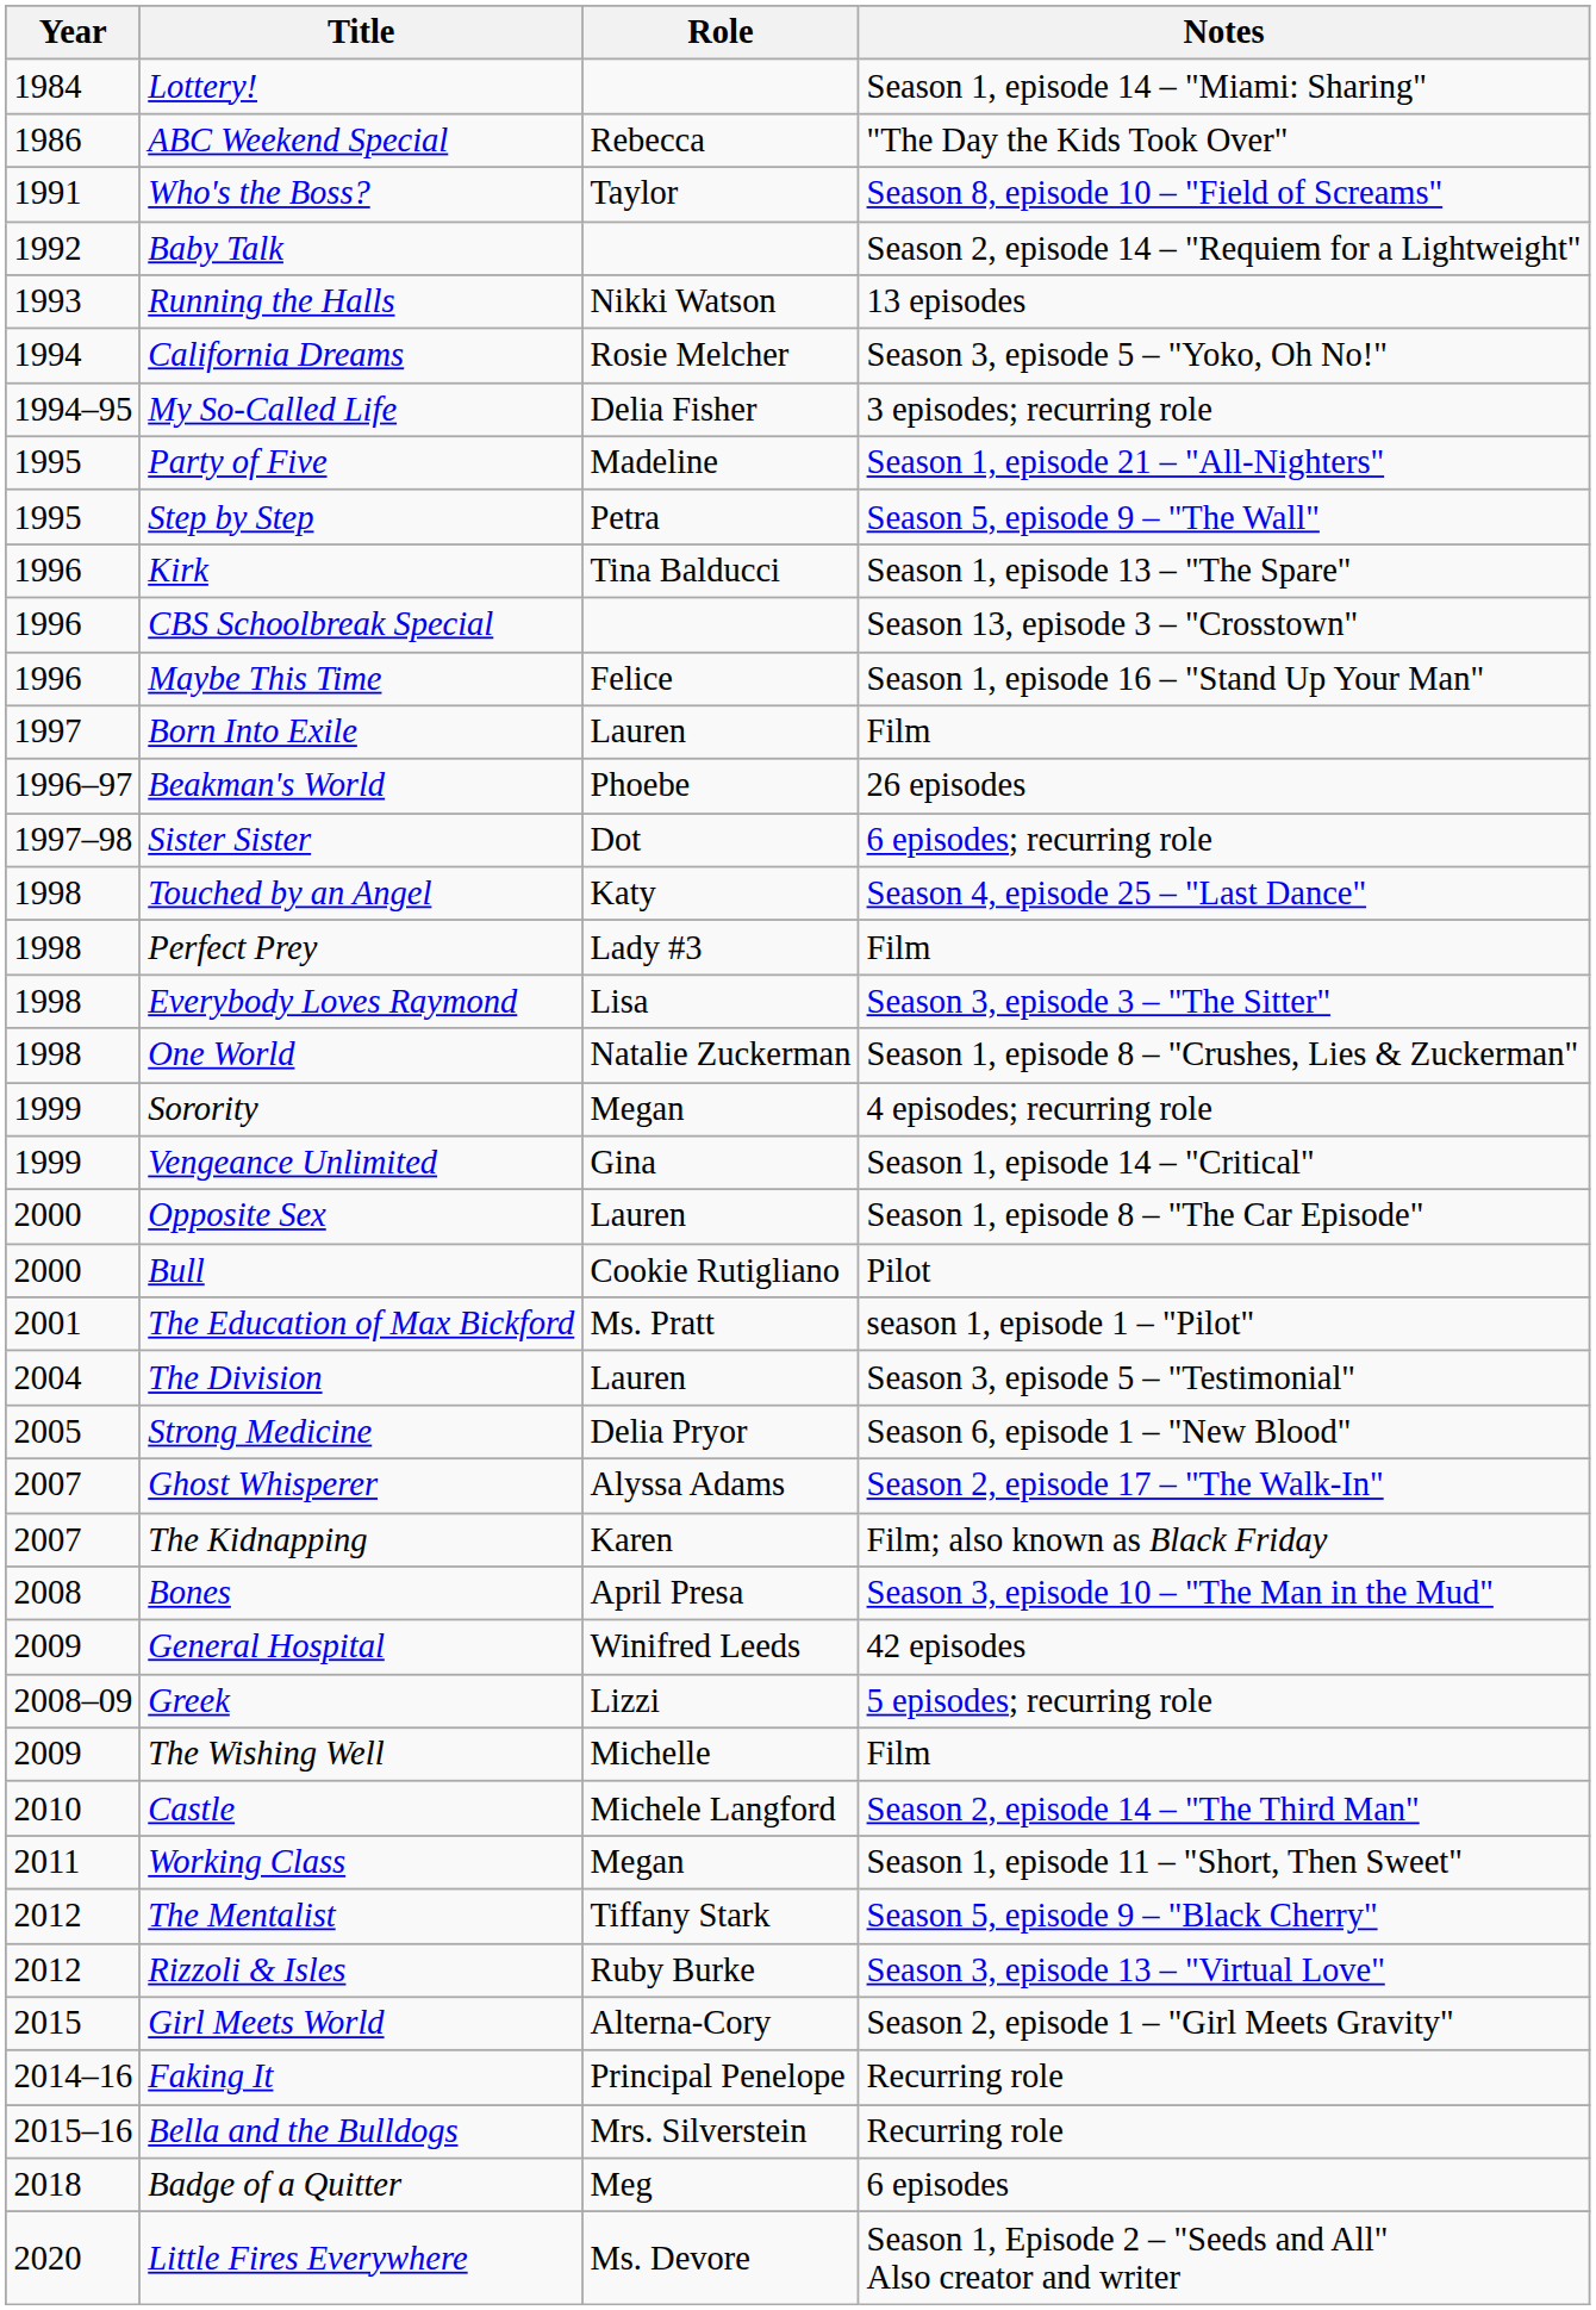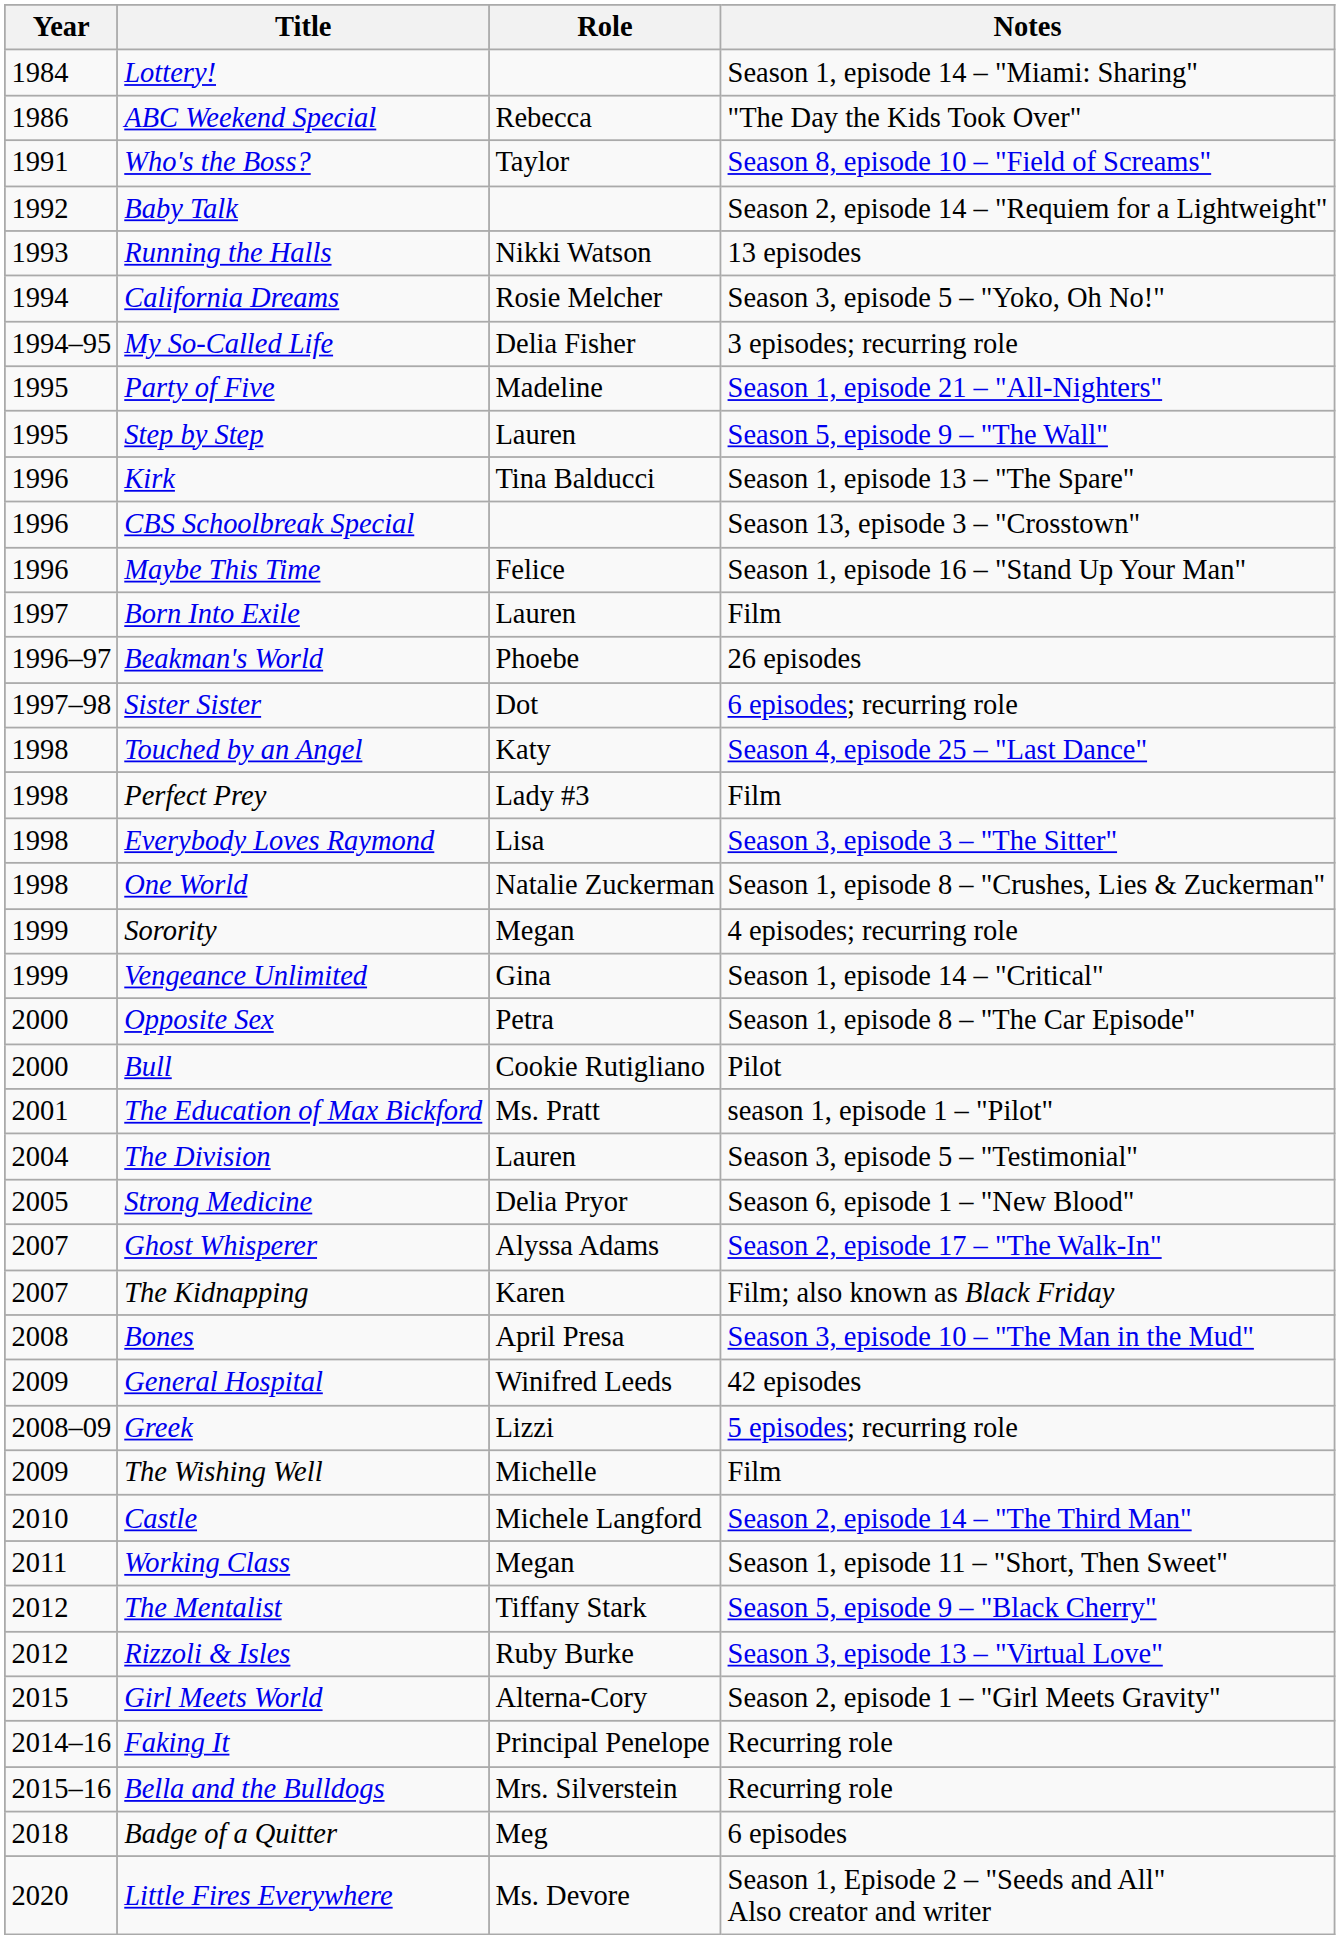 <table class="wikitable sortable">
 <tr>
 <th>Year</th>
 <th>Title</th>
 <th>Role</th>
 <th class="unsortable">Notes</th>
 </tr>
 <tr>
 <td>1984</td>
 <td><em><a href='#'>Lottery!</a></em></td>
 <td></td>
 <td>Season 1, episode 14 – "Miami: Sharing"</td>
 </tr>
 <tr>
 <td>1986</td>
 <td><em><a href='#'>ABC Weekend Special</a></em></td>
 <td>Rebecca</td>
 <td>"The Day the Kids Took Over"</td>
 </tr>
 <tr>
 <td>1991</td>
 <td><em><a href='#'>Who's the Boss?</a></em></td>
 <td>Taylor</td>
 <td><a href='#'>Season 8, episode 10 – "Field of Screams"</a></td>
 </tr>
 <tr>
 <td>1992</td>
 <td><em><a href='#'>Baby Talk</a></em></td>
 <td></td>
 <td>Season 2, episode 14 – "Requiem for a Lightweight"</td>
 </tr>
 <tr>
 <td>1993</td>
 <td><em><a href='#'>Running the Halls</a></em></td>
 <td>Nikki Watson</td>
 <td>13 episodes</td>
 </tr>
 <tr>
 <td>1994</td>
 <td><em><a href='#'>California Dreams</a></em></td>
 <td>Rosie Melcher</td>
 <td>Season 3, episode 5 – "Yoko, Oh No!"</td>
 </tr>
 <tr>
 <td>1994–95</td>
 <td><em><a href='#'>My So-Called Life</a></em></td>
 <td>Delia Fisher</td>
 <td>3 episodes; recurring role</td>
 </tr>
 <tr>
 <td>1995</td>
 <td><em><a href='#'>Party of Five</a></em></td>
 <td>Madeline</td>
 <td><a href='#'>Season 1, episode 21 – "All-Nighters"</a></td>
 </tr>
 <tr>
 <td>1995</td>
 <td><em><a href='#'>Step by Step</a></em></td>
-<td>Petra</td>
+<td>Lauren</td>
 <td><a href='#'>Season 5, episode 9 – "The Wall"</a></td>
 </tr>
 <tr>
 <td>1996</td>
 <td><em><a href='#'>Kirk</a></em></td>
 <td>Tina Balducci</td>
 <td>Season 1, episode 13 – "The Spare"</td>
 </tr>
 <tr>
 <td>1996</td>
 <td><em><a href='#'>CBS Schoolbreak Special</a></em></td>
 <td></td>
 <td>Season 13, episode 3 – "Crosstown"</td>
 </tr>
 <tr>
 <td>1996</td>
 <td><em><a href='#'>Maybe This Time</a></em></td>
 <td>Felice</td>
 <td>Season 1, episode 16 – "Stand Up Your Man"</td>
 </tr>
 <tr>
 <td>1997</td>
 <td><em><a href='#'>Born Into Exile</a></em></td>
 <td>Lauren</td>
 <td>Film</td>
 </tr>
 <tr>
 <td>1996–97</td>
 <td><em><a href='#'>Beakman's World</a></em></td>
 <td>Phoebe</td>
 <td>26 episodes</td>
 </tr>
 <tr>
 <td>1997–98</td>
 <td><em><a href='#'>Sister Sister</a></em></td>
 <td>Dot</td>
 <td><a href='#'>6 episodes</a>; recurring role</td>
 </tr>
 <tr>
 <td>1998</td>
 <td><em><a href='#'>Touched by an Angel</a></em></td>
 <td>Katy</td>
 <td><a href='#'>Season 4, episode 25  – "Last Dance"</a></td>
 </tr>
 <tr>
 <td>1998</td>
 <td><em>Perfect Prey</em></td>
 <td>Lady #3</td>
 <td>Film</td>
 </tr>
 <tr>
 <td>1998</td>
 <td><em><a href='#'>Everybody Loves Raymond</a></em></td>
 <td>Lisa</td>
 <td><a href='#'>Season 3, episode 3 – "The Sitter"</a></td>
 </tr>
 <tr>
 <td>1998</td>
 <td><em><a href='#'>One World</a></em></td>
 <td>Natalie Zuckerman</td>
 <td>Season 1, episode 8 – "Crushes, Lies & Zuckerman"</td>
 </tr>
 <tr>
 <td>1999</td>
 <td><em>Sorority</em></td>
 <td>Megan</td>
 <td>4 episodes; recurring role</td>
 </tr>
 <tr>
 <td>1999</td>
 <td><em><a href='#'>Vengeance Unlimited</a></em></td>
 <td>Gina</td>
 <td>Season 1, episode 14 – "Critical"</td>
 </tr>
 <tr>
 <td>2000</td>
 <td><em><a href='#'>Opposite Sex</a></em></td>
-<td>Lauren</td>
+<td>Petra</td>
 <td>Season 1, episode 8 – "The Car Episode"</td>
 </tr>
 <tr>
 <td>2000</td>
 <td><em><a href='#'>Bull</a></em></td>
 <td>Cookie Rutigliano</td>
 <td>Pilot</td>
 </tr>
 <tr>
 <td>2001</td>
 <td><em><a href='#'>The Education of Max Bickford</a></em></td>
 <td>Ms. Pratt</td>
 <td>season 1, episode 1 – "Pilot"</td>
 </tr>
 <tr>
 <td>2004</td>
 <td><em><a href='#'>The Division</a></em></td>
 <td>Lauren</td>
 <td>Season 3, episode 5 – "Testimonial"</td>
 </tr>
 <tr>
 <td>2005</td>
 <td><em><a href='#'>Strong Medicine</a></em></td>
 <td>Delia Pryor</td>
 <td>Season 6, episode 1 – "New Blood"</td>
 </tr>
 <tr>
 <td>2007</td>
 <td><em><a href='#'>Ghost Whisperer</a></em></td>
 <td>Alyssa Adams</td>
 <td><a href='#'>Season 2, episode 17 – "The Walk-In"</a></td>
 </tr>
 <tr>
 <td>2007</td>
 <td><em>The Kidnapping</em></td>
 <td>Karen</td>
 <td>Film; also known as <em>Black Friday</em></td>
 </tr>
 <tr>
 <td>2008</td>
 <td><em><a href='#'>Bones</a></em></td>
 <td>April Presa</td>
 <td><a href='#'>Season 3, episode 10 – "The Man in the Mud"</a></td>
 </tr>
 <tr>
 <td>2009</td>
 <td><em><a href='#'>General Hospital</a></em></td>
 <td>Winifred Leeds</td>
 <td>42 episodes</td>
 </tr>
 <tr>
 <td>2008–09</td>
 <td><em><a href='#'>Greek</a></em></td>
 <td>Lizzi</td>
 <td><a href='#'>5 episodes</a>; recurring role</td>
 </tr>
 <tr>
 <td>2009</td>
 <td><em>The Wishing Well</em></td>
 <td>Michelle</td>
 <td>Film</td>
 </tr>
 <tr>
 <td>2010</td>
 <td><em><a href='#'>Castle</a></em></td>
 <td>Michele Langford</td>
 <td><a href='#'>Season 2, episode 14 – "The Third Man"</a></td>
 </tr>
 <tr>
 <td>2011</td>
 <td><em><a href='#'>Working Class</a></em></td>
 <td>Megan</td>
 <td>Season 1, episode 11 – "Short, Then Sweet"</td>
 </tr>
 <tr>
 <td>2012</td>
 <td><em><a href='#'>The Mentalist</a></em></td>
 <td>Tiffany Stark</td>
 <td><a href='#'>Season 5, episode 9 – "Black Cherry"</a></td>
 </tr>
 <tr>
 <td>2012</td>
 <td><em><a href='#'>Rizzoli & Isles</a></em></td>
 <td>Ruby Burke</td>
 <td><a href='#'>Season 3, episode 13 – "Virtual Love"</a></td>
 </tr>
 <tr>
 <td>2015</td>
 <td><em><a href='#'>Girl Meets World</a></em></td>
 <td>Alterna-Cory</td>
 <td>Season 2, episode 1 – "Girl Meets Gravity"</td>
 </tr>
 <tr>
 <td>2014–16</td>
 <td><em><a href='#'>Faking It</a></em></td>
 <td>Principal Penelope</td>
 <td>Recurring role</td>
 </tr>
 <tr>
 <td>2015–16</td>
 <td><em><a href='#'>Bella and the Bulldogs</a></em></td>
 <td>Mrs. Silverstein</td>
 <td>Recurring role</td>
 </tr>
 <tr>
 <td>2018</td>
 <td><em>Badge of a Quitter</em></td>
 <td>Meg</td>
 <td>6 episodes</td>
 </tr>
 <tr>
 <td>2020</td>
 <td><em><a href='#'>Little Fires Everywhere</a></em></td>
 <td>Ms. Devore</td>
 <td>Season 1, Episode 2 – "Seeds and All"<br>Also creator and writer</td>
 </tr>
 </table>
